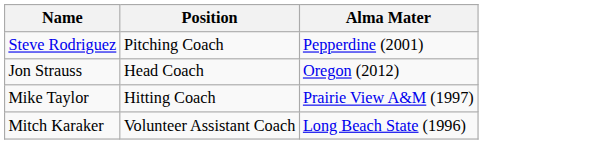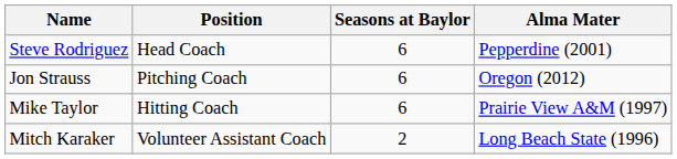 <table class="wikitable" border="1" style="font-size:90%;">
 <tr>
 <th>Name</th>
 <th>Position</th>
+<th>Seasons at Baylor</th>
 <th>Alma Mater</th>
 </tr>
 <tr>
 <td><a href='#'>Steve Rodriguez</a></td>
-<td>Pitching Coach</td>
+<td>Head Coach</td>
+<td align=center>6</td>
 <td><a href='#'>Pepperdine</a> (2001)</td>
 </tr>
 <tr>
 <td>Jon Strauss</td>
-<td>Head Coach</td>
+<td>Pitching Coach</td>
+<td align=center>6</td>
 <td><a href='#'>Oregon</a> (2012)</td>
 </tr>
 <tr>
 <td>Mike Taylor</td>
 <td>Hitting Coach</td>
+<td align=center>6</td>
 <td><a href='#'>Prairie View A&M</a> (1997)</td>
 </tr>
 <tr>
 <td>Mitch Karaker</td>
 <td>Volunteer Assistant Coach</td>
+<td align=center>2</td>
 <td><a href='#'>Long Beach State</a> (1996)</td>
 </tr>
 </table>
